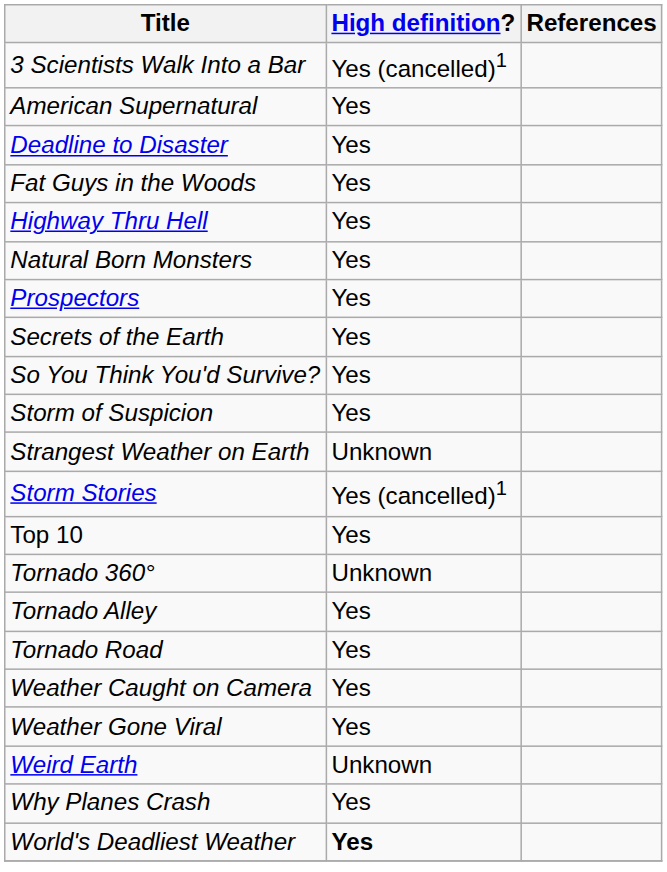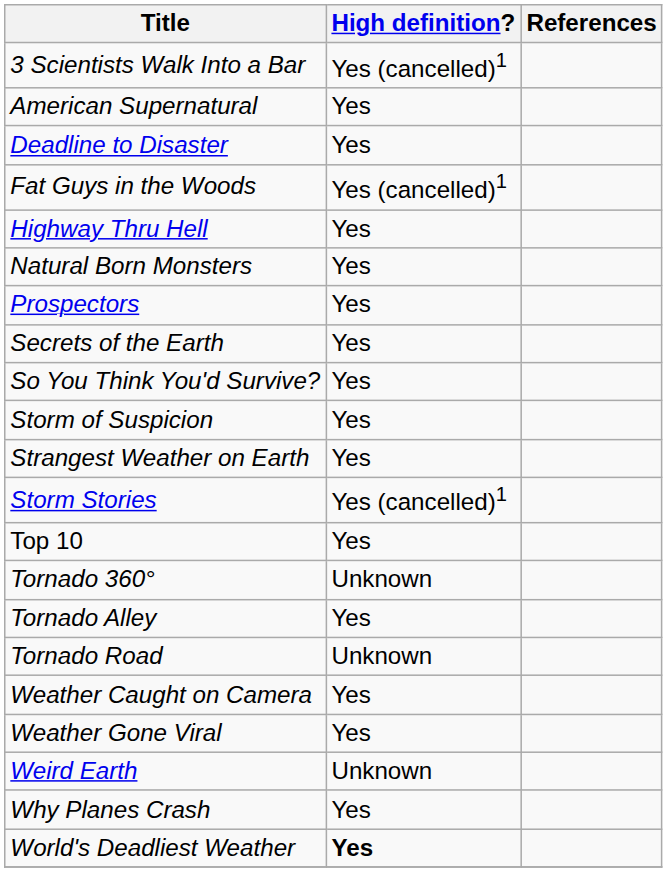 <table class="wikitable">
 <tr>
 <th>Title</th>
 <th><a href='#'>High definition</a>?</th>
 <th>References</th>
 </tr>
 <tr>
 <td><em>3 Scientists Walk Into a Bar</em></td>
 <td>Yes (cancelled)<sup>1</sup></td>
 <td></td>
 </tr>
 <tr>
 <td><em>American Supernatural</em></td>
 <td>Yes</td>
 <td></td>
 </tr>
 <tr>
 <td><em><a href='#'>Deadline to Disaster</a></em></td>
 <td>Yes</td>
 <td></td>
 </tr>
 <tr>
 <td><em>Fat Guys in the Woods</em></td>
-<td>Yes</td>
+<td>Yes (cancelled)<sup>1</sup></td>
 <td></td>
 </tr>
 <tr>
 <td><em><a href='#'>Highway Thru Hell</a></em></td>
 <td>Yes</td>
 <td></td>
 </tr>
 <tr>
 <td><em>Natural Born Monsters</em></td>
 <td>Yes</td>
 <td></td>
 </tr>
 <tr>
 <td><em><a href='#'>Prospectors</a></em></td>
 <td>Yes</td>
 <td></td>
 </tr>
 <tr>
 <td><em>Secrets of the Earth</em></td>
 <td>Yes</td>
 <td></td>
 </tr>
 <tr>
 <td><em>So You Think You'd Survive?</em></td>
 <td>Yes</td>
 <td></td>
 </tr>
 <tr>
 <td><em>Storm of Suspicion</em></td>
 <td>Yes</td>
 <td></td>
 </tr>
 <tr>
 <td><em>Strangest Weather on Earth</em></td>
-<td>Unknown</td>
+<td>Yes</td>
 <td></td>
 </tr>
 <tr>
 <td><em><a href='#'>Storm Stories</a></em></td>
 <td>Yes (cancelled)<sup>1</sup></td>
 <td></td>
 </tr>
 <tr>
 <td>Top 10</td>
 <td>Yes</td>
 <td></td>
 </tr>
 <tr>
 <td><em>Tornado 360°</em></td>
 <td>Unknown</td>
 <td></td>
 </tr>
 <tr>
 <td><em>Tornado Alley</em></td>
 <td>Yes</td>
 <td></td>
 </tr>
 <tr>
 <td><em>Tornado Road</em></td>
-<td>Yes</td>
+<td>Unknown</td>
 <td></td>
 </tr>
 <tr>
 <td><em>Weather Caught on Camera</em></td>
 <td>Yes</td>
 <td></td>
 </tr>
 <tr>
 <td><em>Weather Gone Viral</em></td>
 <td>Yes</td>
 <td></td>
 </tr>
 <tr>
 <td><em><a href='#'>Weird Earth</a></em></td>
 <td>Unknown</td>
 <td></td>
 </tr>
 <tr>
 <td><em>Why Planes Crash</em></td>
 <td>Yes</td>
 <td></td>
 </tr>
 <tr>
 <td><em>World's Deadliest Weather</em></td>
 <td><strong>Yes</strong></td>
 <td></td>
 </tr>
 <tr>
 </tr>
 </table>
